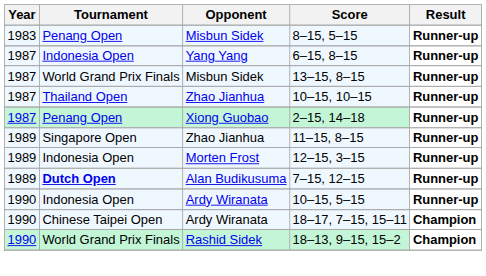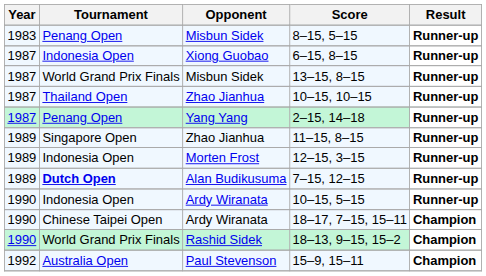 <table class="sortable wikitable" style="font-size: 90%">
 <tr>
 <th>Year</th>
 <th>Tournament</th>
 <th>Opponent</th>
 <th>Score</th>
 <th>Result</th>
 </tr>
 <tr>
 </tr>
 <tr style="background:#f0f8ff;">
 <td align="center">1983</td>
 <td align="left"><a href='#'>Penang Open</a></td>
 <td align="left"> <a href='#'>Misbun Sidek</a></td>
 <td align="left">8–15, 5–15</td>
 <td style="text-align:left; background:white"> <strong>Runner-up</strong></td>
 </tr>
 <tr>
 </tr>
 <tr style="background:#f0f8ff;">
 <td align="center">1987</td>
 <td align="left"><a href='#'>Indonesia Open</a></td>
-<td align="left"> <a href='#'>Yang Yang</a></td>
+<td align="left"> <a href='#'>Xiong Guobao</a></td>
 <td align="left">6–15, 8–15</td>
 <td style="text-align:left; background:white"> <strong>Runner-up</strong></td>
 </tr>
 <tr>
 </tr>
 <tr style="background:#f0f8ff;">
 <td align="center">1987</td>
 <td align="left">World Grand Prix Finals</td>
 <td align="left"> Misbun Sidek</td>
 <td align="left">13–15, 8–15</td>
 <td style="text-align:left; background:white"> <strong>Runner-up</strong></td>
 </tr>
 <tr>
 </tr>
 <tr style="background:#f0f8ff;">
 <td align="center">1987</td>
 <td align="left"><a href='#'>Thailand Open</a></td>
 <td align="left"> <a href='#'>Zhao Jianhua</a></td>
 <td align="left">10–15, 10–15</td>
 <td style="text-align:left; background:white"> <strong>Runner-up</strong></td>
 </tr>
 <tr>
 </tr>
 <tr style="background:#C3F6D7">
 <td align="center"><a href='#'>1987</a></td>
 <td align="left"><a href='#'>Penang Open</a></td>
-<td align="left"> <a href='#'>Xiong Guobao</a></td>
+<td align="left"> <a href='#'>Yang Yang</a></td>
 <td align="left">2–15, 14–18</td>
 <td style="text-align:left; background:white"> <strong>Runner-up</strong></td>
 </tr>
 <tr>
 </tr>
 <tr style="background:#f0f8ff;">
 <td align="center">1989</td>
 <td align="left">Singapore Open</td>
 <td align="left"> Zhao Jianhua</td>
 <td align="left">11–15, 8–15</td>
 <td style="text-align:left; background:white"> <strong>Runner-up</strong></td>
 </tr>
 <tr>
 </tr>
 <tr style="background:#f0f8ff;">
 <td align="center">1989</td>
 <td align="left">Indonesia Open</td>
 <td align="left"> <a href='#'>Morten Frost</a></td>
 <td align="left">12–15, 3–15</td>
 <td style="text-align:left; background:white"> <strong>Runner-up</strong></td>
 </tr>
 <tr>
 </tr>
 <tr style="background:#f0f8ff;">
 <td align="center">1989</td>
 <td align="left"><strong><a href='#'>Dutch Open</a></strong></td>
 <td align="left"> <a href='#'>Alan Budikusuma</a></td>
 <td align="left">7–15, 12–15</td>
 <td style="text-align:left; background:white"> <strong>Runner-up</strong></td>
 </tr>
 <tr>
 </tr>
 <tr style="background:#f0f8ff;">
 <td align="center">1990</td>
 <td align="left">Indonesia Open</td>
 <td align="left"> <a href='#'>Ardy Wiranata</a></td>
 <td align="left">10–15, 5–15</td>
 <td style="text-align:left; background:white"> <strong>Runner-up</strong></td>
 </tr>
 <tr>
 </tr>
 <tr style="background:#f0f8ff;">
 <td align="center">1990</td>
 <td align="left">Chinese Taipei Open</td>
 <td align="left"> Ardy Wiranata</td>
 <td align="left">18–17, 7–15, 15–11</td>
 <td style="text-align:left; background:white"> <strong>Champion</strong></td>
 </tr>
 <tr>
 </tr>
 <tr style="background:#C3F6D7">
 <td align="center"><a href='#'>1990</a></td>
 <td align="left">World Grand Prix Finals</td>
 <td align="left"> <a href='#'>Rashid Sidek</a></td>
 <td align="left">18–13, 9–15, 15–2</td>
 <td style="text-align:left; background:white"> <strong>Champion</strong></td>
 </tr>
 <tr>
 </tr>
+<tr style="background:#f0f8ff;">
+<td align="center">1992</td>
+<td align="left"><a href='#'>Australia Open</a></td>
+<td align="left"> <a href='#'>Paul Stevenson</a></td>
+<td align="left">15–9, 15–11</td>
+<td style="text-align:left; background:white"> <strong>Champion</strong></td>
+</tr>
 <tr>
 </tr>
 </table>
